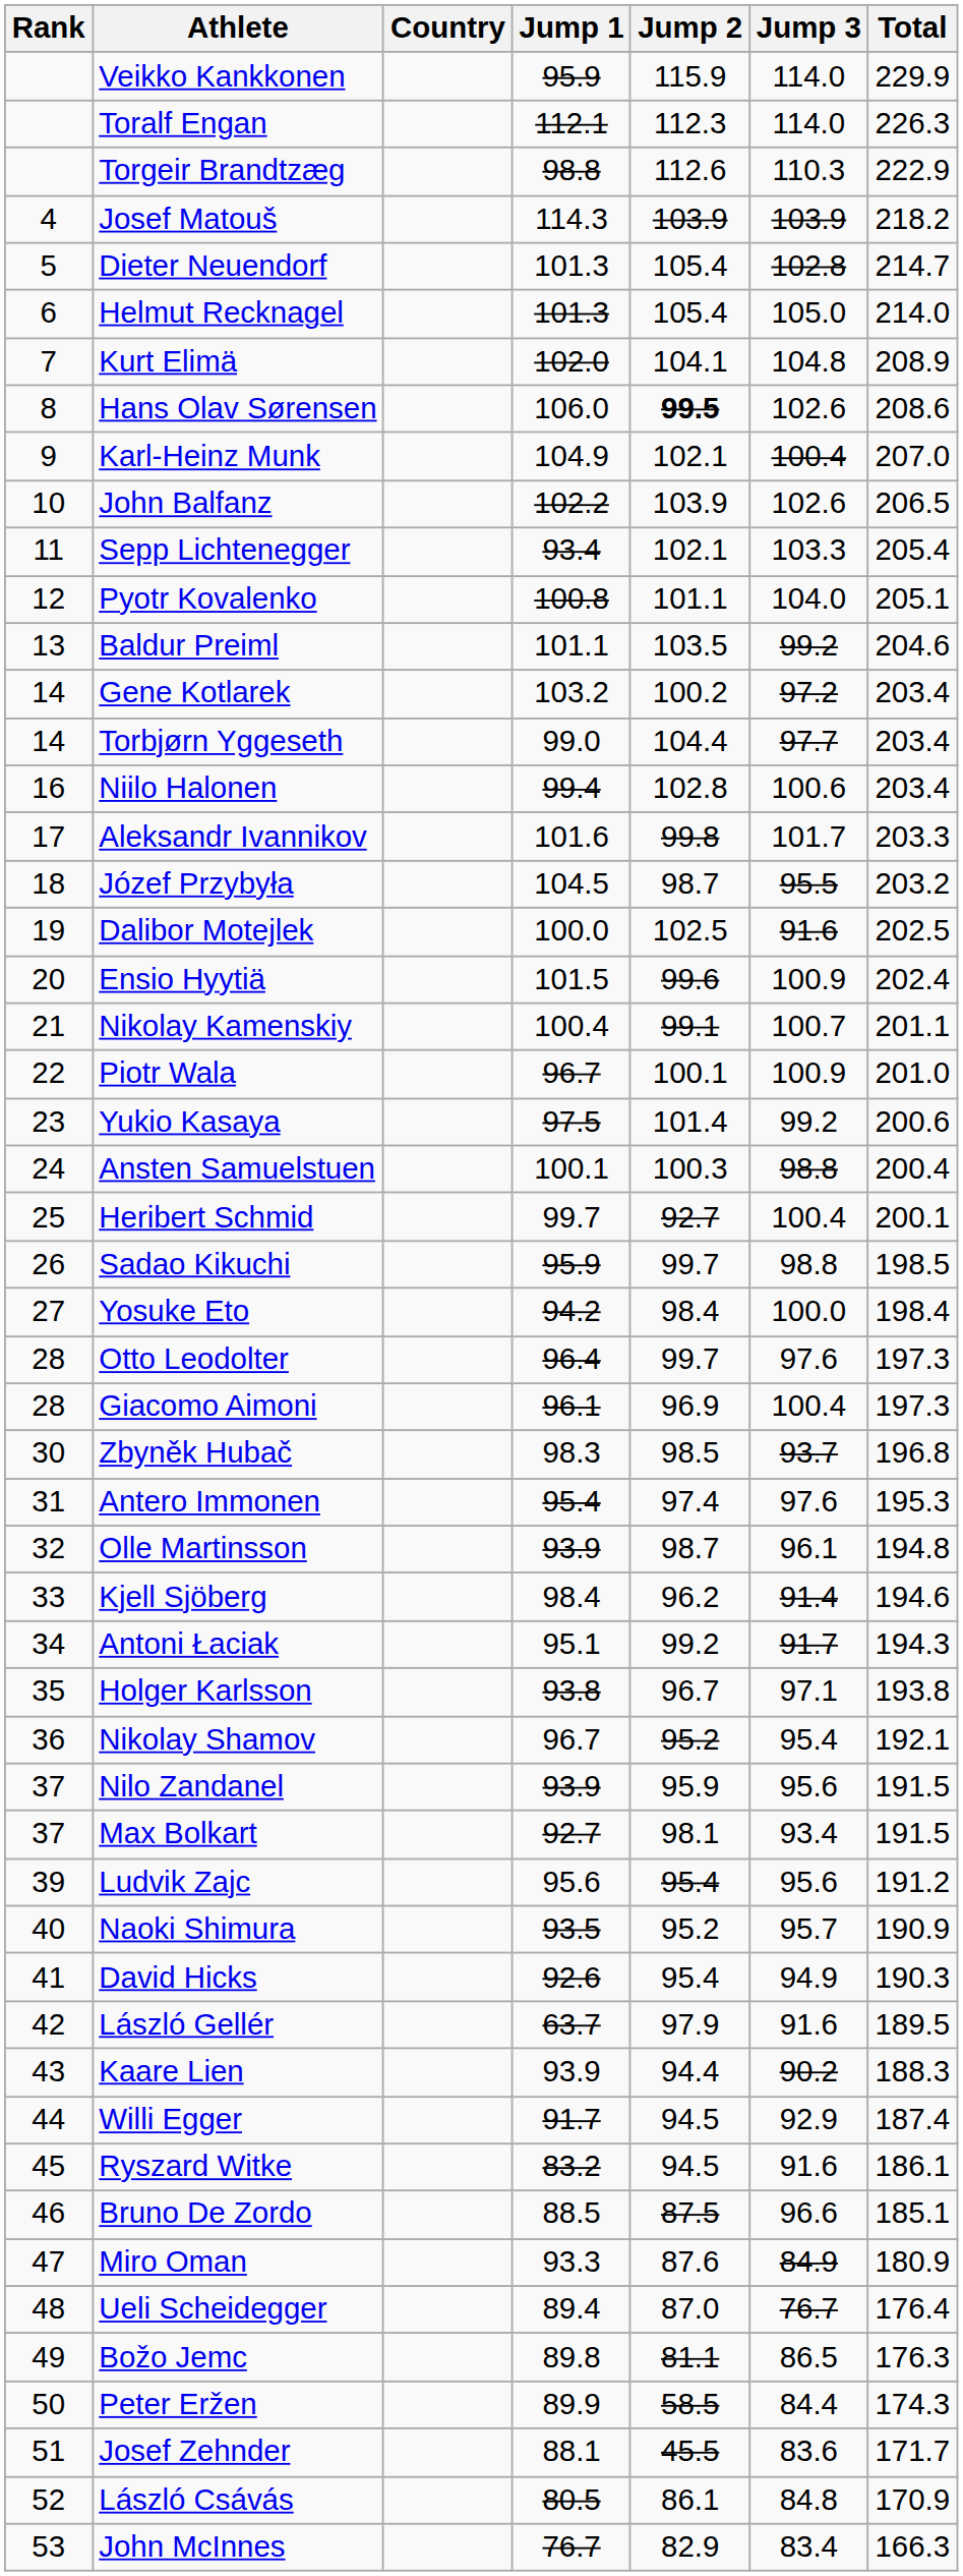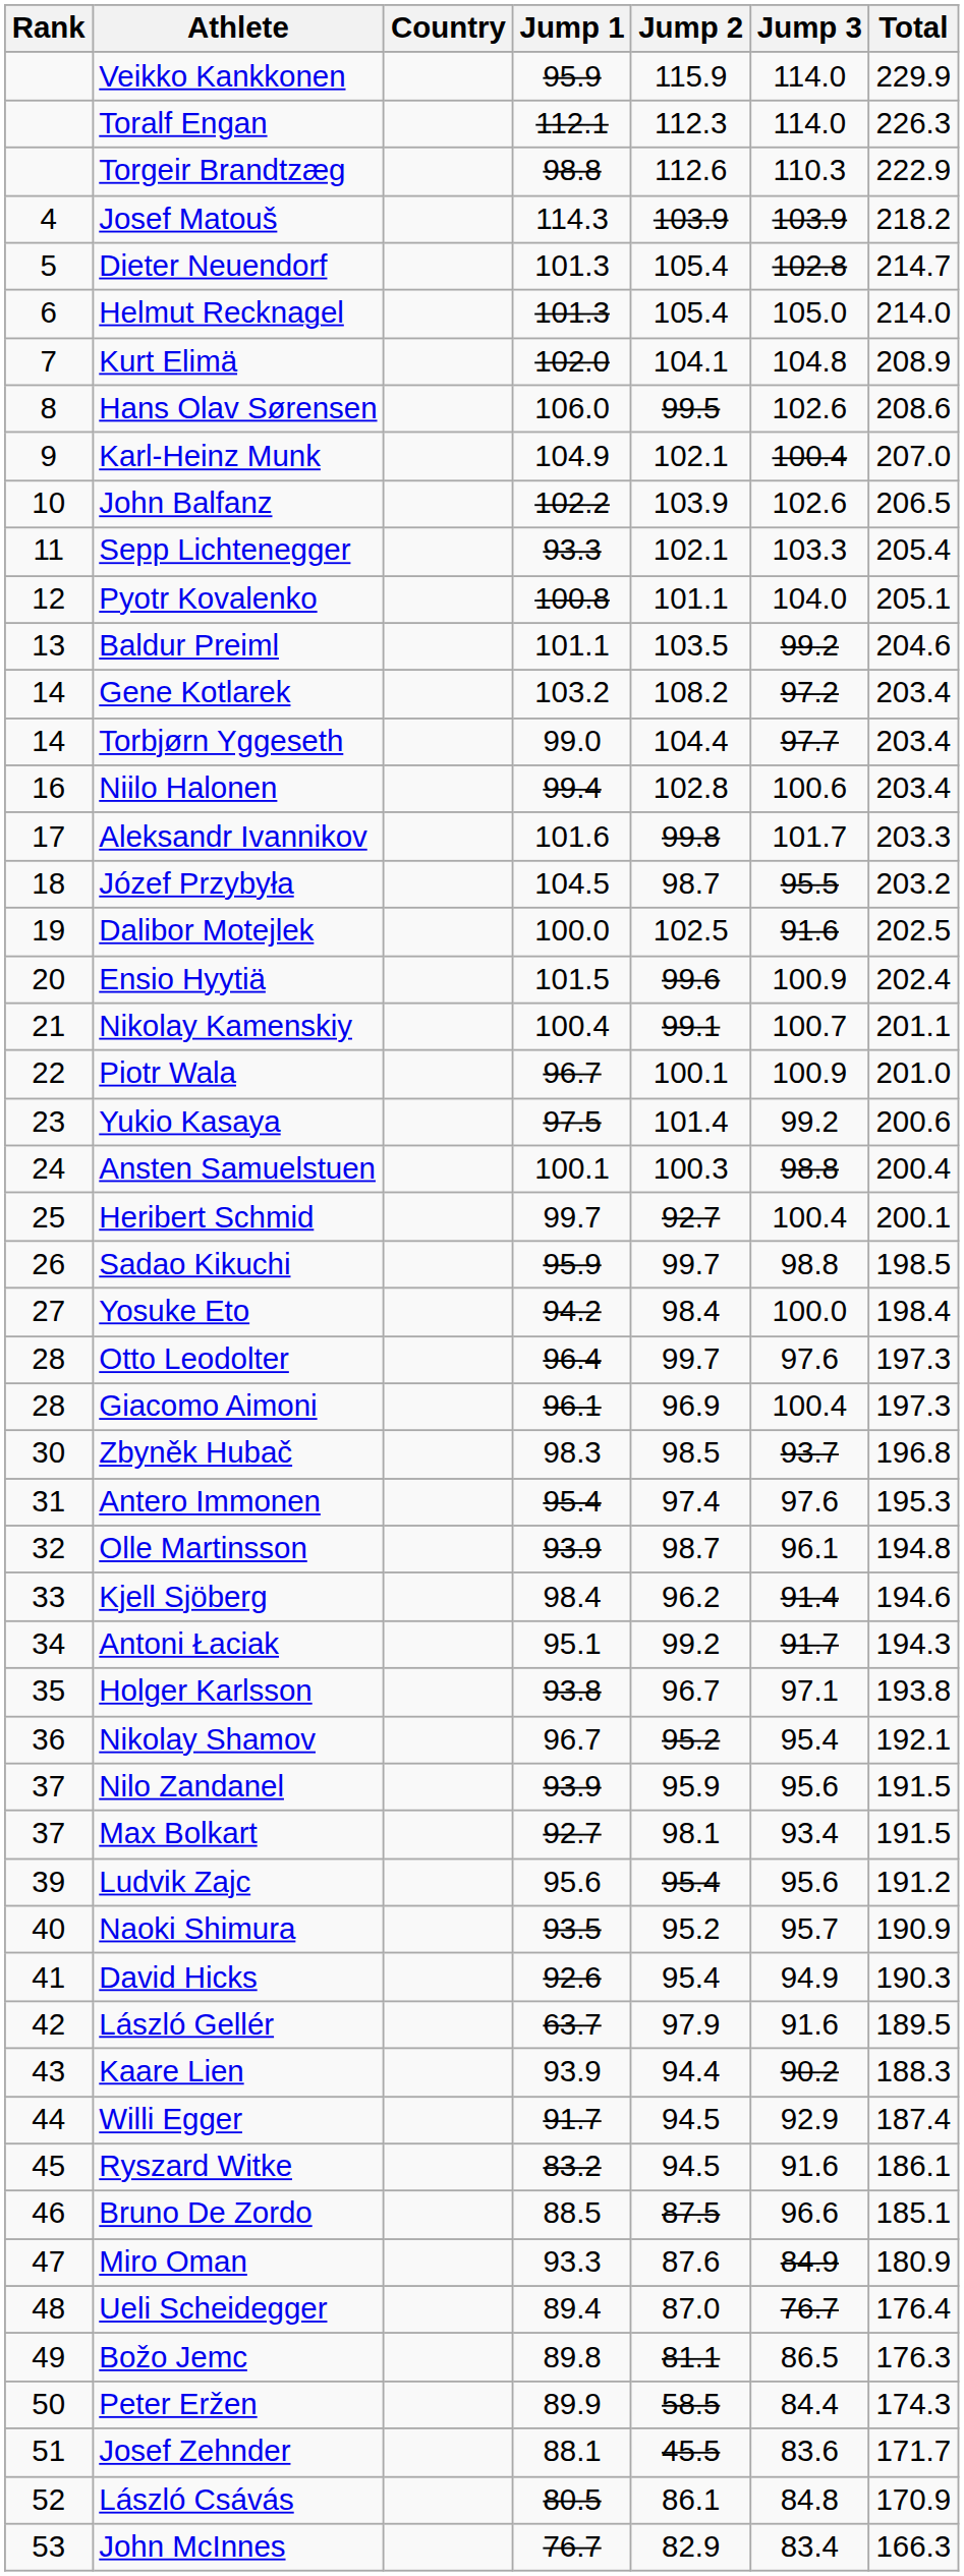 <table class="wikitable sortable" style="text-align:center">
 <tr>
 <th>Rank</th>
 <th>Athlete</th>
 <th>Country</th>
 <th>Jump 1</th>
 <th>Jump 2</th>
 <th>Jump 3</th>
 <th>Total</th>
 </tr>
 <tr>
 <td></td>
 <td align=left><a href='#'>Veikko Kankkonen</a></td>
 <td align=left></td>
 <td><s>95.9</s></td>
 <td>115.9</td>
 <td>114.0</td>
 <td>229.9</td>
 </tr>
 <tr>
 <td></td>
 <td align=left><a href='#'>Toralf Engan</a></td>
 <td align=left></td>
 <td><s>112.1</s></td>
 <td>112.3</td>
 <td>114.0</td>
 <td>226.3</td>
 </tr>
 <tr>
 <td></td>
 <td align=left><a href='#'>Torgeir Brandtzæg</a></td>
 <td align=left></td>
 <td><s>98.8</s></td>
 <td>112.6</td>
 <td>110.3</td>
 <td>222.9</td>
 </tr>
 <tr>
 <td>4</td>
 <td align=left><a href='#'>Josef Matouš</a></td>
 <td align=left></td>
 <td>114.3</td>
 <td><s>103.9</s></td>
 <td><s>103.9</s></td>
 <td>218.2</td>
 </tr>
 <tr>
 <td>5</td>
 <td align=left><a href='#'>Dieter Neuendorf</a></td>
 <td align=left></td>
 <td>101.3</td>
 <td>105.4</td>
 <td><s>102.8</s></td>
 <td>214.7</td>
 </tr>
 <tr>
 <td>6</td>
 <td align=left><a href='#'>Helmut Recknagel</a></td>
 <td align=left></td>
 <td><s>101.3</s></td>
 <td>105.4</td>
 <td>105.0</td>
 <td>214.0</td>
 </tr>
 <tr>
 <td>7</td>
 <td align=left><a href='#'>Kurt Elimä</a></td>
 <td align=left></td>
 <td><s>102.0</s></td>
 <td>104.1</td>
 <td>104.8</td>
 <td>208.9</td>
 </tr>
 <tr>
 <td>8</td>
 <td align=left><a href='#'>Hans Olav Sørensen</a></td>
 <td align=left></td>
 <td>106.0</td>
-<td><strong><s>99.5</s></strong></td>
+<td><s>99.5</s></td>
 <td>102.6</td>
 <td>208.6</td>
 </tr>
 <tr>
 <td>9</td>
 <td align=left><a href='#'>Karl-Heinz Munk</a></td>
 <td align=left></td>
 <td>104.9</td>
 <td>102.1</td>
 <td><s>100.4</s></td>
 <td>207.0</td>
 </tr>
 <tr>
 <td>10</td>
 <td align=left><a href='#'>John Balfanz</a></td>
 <td align=left></td>
 <td><s>102.2</s></td>
 <td>103.9</td>
 <td>102.6</td>
 <td>206.5</td>
 </tr>
 <tr>
 <td>11</td>
 <td align=left><a href='#'>Sepp Lichtenegger</a></td>
 <td align=left></td>
-<td><s>93.4</s></td>
+<td><s>93.3</s></td>
 <td>102.1</td>
 <td>103.3</td>
 <td>205.4</td>
 </tr>
 <tr>
 <td>12</td>
 <td align=left><a href='#'>Pyotr Kovalenko</a></td>
 <td align=left></td>
 <td><s>100.8</s></td>
 <td>101.1</td>
 <td>104.0</td>
 <td>205.1</td>
 </tr>
 <tr>
 <td>13</td>
 <td align=left><a href='#'>Baldur Preiml</a></td>
 <td align=left></td>
 <td>101.1</td>
 <td>103.5</td>
 <td><s>99.2</s></td>
 <td>204.6</td>
 </tr>
 <tr>
 <td>14</td>
 <td align=left><a href='#'>Gene Kotlarek</a></td>
 <td align=left></td>
 <td>103.2</td>
-<td>100.2</td>
+<td>108.2</td>
 <td><s>97.2</s></td>
 <td>203.4</td>
 </tr>
 <tr>
 <td>14</td>
 <td align=left><a href='#'>Torbjørn Yggeseth</a></td>
 <td align=left></td>
 <td>99.0</td>
 <td>104.4</td>
 <td><s>97.7</s></td>
 <td>203.4</td>
 </tr>
 <tr>
 <td>16</td>
 <td align=left><a href='#'>Niilo Halonen</a></td>
 <td align=left></td>
 <td><s>99.4</s></td>
 <td>102.8</td>
 <td>100.6</td>
 <td>203.4</td>
 </tr>
 <tr>
 <td>17</td>
 <td align=left><a href='#'>Aleksandr Ivannikov</a></td>
 <td align=left></td>
 <td>101.6</td>
 <td><s>99.8</s></td>
 <td>101.7</td>
 <td>203.3</td>
 </tr>
 <tr>
 <td>18</td>
 <td align=left><a href='#'>Józef Przybyła</a></td>
 <td align=left></td>
 <td>104.5</td>
 <td>98.7</td>
 <td><s>95.5</s></td>
 <td>203.2</td>
 </tr>
 <tr>
 <td>19</td>
 <td align=left><a href='#'>Dalibor Motejlek</a></td>
 <td align=left></td>
 <td>100.0</td>
 <td>102.5</td>
 <td><s>91.6</s></td>
 <td>202.5</td>
 </tr>
 <tr>
 <td>20</td>
 <td align=left><a href='#'>Ensio Hyytiä</a></td>
 <td align=left></td>
 <td>101.5</td>
 <td><s>99.6</s></td>
 <td>100.9</td>
 <td>202.4</td>
 </tr>
 <tr>
 <td>21</td>
 <td align=left><a href='#'>Nikolay Kamenskiy</a></td>
 <td align=left></td>
 <td>100.4</td>
 <td><s>99.1</s></td>
 <td>100.7</td>
 <td>201.1</td>
 </tr>
 <tr>
 <td>22</td>
 <td align=left><a href='#'>Piotr Wala</a></td>
 <td align=left></td>
 <td><s>96.7</s></td>
 <td>100.1</td>
 <td>100.9</td>
 <td>201.0</td>
 </tr>
 <tr>
 <td>23</td>
 <td align=left><a href='#'>Yukio Kasaya</a></td>
 <td align=left></td>
 <td><s>97.5</s></td>
 <td>101.4</td>
 <td>99.2</td>
 <td>200.6</td>
 </tr>
 <tr>
 <td>24</td>
 <td align=left><a href='#'>Ansten Samuelstuen</a></td>
 <td align=left></td>
 <td>100.1</td>
 <td>100.3</td>
 <td><s>98.8</s></td>
 <td>200.4</td>
 </tr>
 <tr>
 <td>25</td>
 <td align=left><a href='#'>Heribert Schmid</a></td>
 <td align=left></td>
 <td>99.7</td>
 <td><s>92.7</s></td>
 <td>100.4</td>
 <td>200.1</td>
 </tr>
 <tr>
 <td>26</td>
 <td align=left><a href='#'>Sadao Kikuchi</a></td>
 <td align=left></td>
 <td><s>95.9</s></td>
 <td>99.7</td>
 <td>98.8</td>
 <td>198.5</td>
 </tr>
 <tr>
 <td>27</td>
 <td align=left><a href='#'>Yosuke Eto</a></td>
 <td align=left></td>
 <td><s>94.2</s></td>
 <td>98.4</td>
 <td>100.0</td>
 <td>198.4</td>
 </tr>
 <tr>
 <td>28</td>
 <td align=left><a href='#'>Otto Leodolter</a></td>
 <td align=left></td>
 <td><s>96.4</s></td>
 <td>99.7</td>
 <td>97.6</td>
 <td>197.3</td>
 </tr>
 <tr>
 <td>28</td>
 <td align=left><a href='#'>Giacomo Aimoni</a></td>
 <td align=left></td>
 <td><s>96.1</s></td>
 <td>96.9</td>
 <td>100.4</td>
 <td>197.3</td>
 </tr>
 <tr>
 <td>30</td>
 <td align=left><a href='#'>Zbyněk Hubač</a></td>
 <td align=left></td>
 <td>98.3</td>
 <td>98.5</td>
 <td><s>93.7</s></td>
 <td>196.8</td>
 </tr>
 <tr>
 <td>31</td>
 <td align=left><a href='#'>Antero Immonen</a></td>
 <td align=left></td>
 <td><s>95.4</s></td>
 <td>97.4</td>
 <td>97.6</td>
 <td>195.3</td>
 </tr>
 <tr>
 <td>32</td>
 <td align=left><a href='#'>Olle Martinsson</a></td>
 <td align=left></td>
 <td><s>93.9</s></td>
 <td>98.7</td>
 <td>96.1</td>
 <td>194.8</td>
 </tr>
 <tr>
 <td>33</td>
 <td align=left><a href='#'>Kjell Sjöberg</a></td>
 <td align=left></td>
 <td>98.4</td>
 <td>96.2</td>
 <td><s>91.4</s></td>
 <td>194.6</td>
 </tr>
 <tr>
 <td>34</td>
 <td align=left><a href='#'>Antoni Łaciak</a></td>
 <td align=left></td>
 <td>95.1</td>
 <td>99.2</td>
 <td><s>91.7</s></td>
 <td>194.3</td>
 </tr>
 <tr>
 <td>35</td>
 <td align=left><a href='#'>Holger Karlsson</a></td>
 <td align=left></td>
 <td><s>93.8</s></td>
 <td>96.7</td>
 <td>97.1</td>
 <td>193.8</td>
 </tr>
 <tr>
 <td>36</td>
 <td align=left><a href='#'>Nikolay Shamov</a></td>
 <td align=left></td>
 <td>96.7</td>
 <td><s>95.2</s></td>
 <td>95.4</td>
 <td>192.1</td>
 </tr>
 <tr>
 <td>37</td>
 <td align=left><a href='#'>Nilo Zandanel</a></td>
 <td align=left></td>
 <td><s>93.9</s></td>
 <td>95.9</td>
 <td>95.6</td>
 <td>191.5</td>
 </tr>
 <tr>
 <td>37</td>
 <td align=left><a href='#'>Max Bolkart</a></td>
 <td align=left></td>
 <td><s>92.7</s></td>
 <td>98.1</td>
 <td>93.4</td>
 <td>191.5</td>
 </tr>
 <tr>
 <td>39</td>
 <td align=left><a href='#'>Ludvik Zajc</a></td>
 <td align=left></td>
 <td>95.6</td>
 <td><s>95.4</s></td>
 <td>95.6</td>
 <td>191.2</td>
 </tr>
 <tr>
 <td>40</td>
 <td align=left><a href='#'>Naoki Shimura</a></td>
 <td align=left></td>
 <td><s>93.5</s></td>
 <td>95.2</td>
 <td>95.7</td>
 <td>190.9</td>
 </tr>
 <tr>
 <td>41</td>
 <td align=left><a href='#'>David Hicks</a></td>
 <td align=left></td>
 <td><s>92.6</s></td>
 <td>95.4</td>
 <td>94.9</td>
 <td>190.3</td>
 </tr>
 <tr>
 <td>42</td>
 <td align=left><a href='#'>László Gellér</a></td>
 <td align=left></td>
 <td><s>63.7</s></td>
 <td>97.9</td>
 <td>91.6</td>
 <td>189.5</td>
 </tr>
 <tr>
 <td>43</td>
 <td align=left><a href='#'>Kaare Lien</a></td>
 <td align=left></td>
 <td>93.9</td>
 <td>94.4</td>
 <td><s>90.2</s></td>
 <td>188.3</td>
 </tr>
 <tr>
 <td>44</td>
 <td align=left><a href='#'>Willi Egger</a></td>
 <td align=left></td>
 <td><s>91.7</s></td>
 <td>94.5</td>
 <td>92.9</td>
 <td>187.4</td>
 </tr>
 <tr>
 <td>45</td>
 <td align=left><a href='#'>Ryszard Witke</a></td>
 <td align=left></td>
 <td><s>83.2</s></td>
 <td>94.5</td>
 <td>91.6</td>
 <td>186.1</td>
 </tr>
 <tr>
 <td>46</td>
 <td align=left><a href='#'>Bruno De Zordo</a></td>
 <td align=left></td>
 <td>88.5</td>
 <td><s>87.5</s></td>
 <td>96.6</td>
 <td>185.1</td>
 </tr>
 <tr>
 <td>47</td>
 <td align=left><a href='#'>Miro Oman</a></td>
 <td align=left></td>
 <td>93.3</td>
 <td>87.6</td>
 <td><s>84.9</s></td>
 <td>180.9</td>
 </tr>
 <tr>
 <td>48</td>
 <td align=left><a href='#'>Ueli Scheidegger</a></td>
 <td align=left></td>
 <td>89.4</td>
 <td>87.0</td>
 <td><s>76.7</s></td>
 <td>176.4</td>
 </tr>
 <tr>
 <td>49</td>
 <td align=left><a href='#'>Božo Jemc</a></td>
 <td align=left></td>
 <td>89.8</td>
 <td><s>81.1</s></td>
 <td>86.5</td>
 <td>176.3</td>
 </tr>
 <tr>
 <td>50</td>
 <td align=left><a href='#'>Peter Eržen</a></td>
 <td align=left></td>
 <td>89.9</td>
 <td><s>58.5</s></td>
 <td>84.4</td>
 <td>174.3</td>
 </tr>
 <tr>
 <td>51</td>
 <td align=left><a href='#'>Josef Zehnder</a></td>
 <td align=left></td>
 <td>88.1</td>
 <td><s>45.5</s></td>
 <td>83.6</td>
 <td>171.7</td>
 </tr>
 <tr>
 <td>52</td>
 <td align=left><a href='#'>László Csávás</a></td>
 <td align=left></td>
 <td><s>80.5</s></td>
 <td>86.1</td>
 <td>84.8</td>
 <td>170.9</td>
 </tr>
 <tr>
 <td>53</td>
 <td align=left><a href='#'>John McInnes</a></td>
 <td align=left></td>
 <td><s>76.7</s></td>
 <td>82.9</td>
 <td>83.4</td>
 <td>166.3</td>
 </tr>
 </table>
